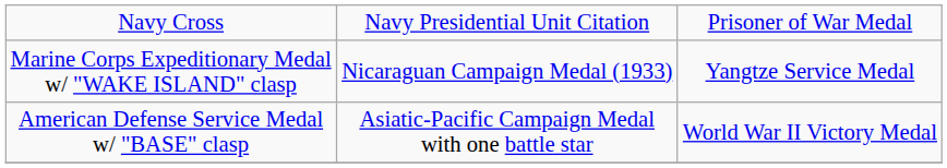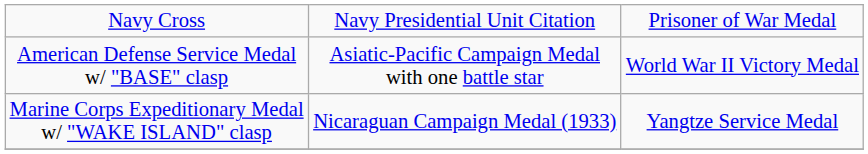 <table class="wikitable" style="margin:1em auto; text-align:center;">
 <tr>
 <td><a href='#'>Navy Cross</a></td>
 <td><a href='#'>Navy Presidential Unit Citation</a></td>
 <td><a href='#'>Prisoner of War Medal</a></td>
 </tr>
 <tr>
+<td><a href='#'>American Defense Service Medal</a> <br>w/ <a href='#'>"BASE" clasp</a></td>
+<td><a href='#'>Asiatic-Pacific Campaign Medal</a> <br>with one <a href='#'>battle star</a></td>
+<td><a href='#'>World War II Victory Medal</a></td>
+</tr>
+<tr>
 <td><a href='#'>Marine Corps Expeditionary Medal</a> <br>w/ <a href='#'>"WAKE ISLAND" clasp</a></td>
 <td><a href='#'>Nicaraguan Campaign Medal (1933)</a></td>
 <td><a href='#'>Yangtze Service Medal</a></td>
 </tr>
 <tr>
-<td><a href='#'>American Defense Service Medal</a> <br>w/ <a href='#'>"BASE" clasp</a></td>
-<td><a href='#'>Asiatic-Pacific Campaign Medal</a> <br>with one <a href='#'>battle star</a></td>
-<td><a href='#'>World War II Victory Medal</a></td>
-</tr>
-<tr>
 </tr>
 </table>
